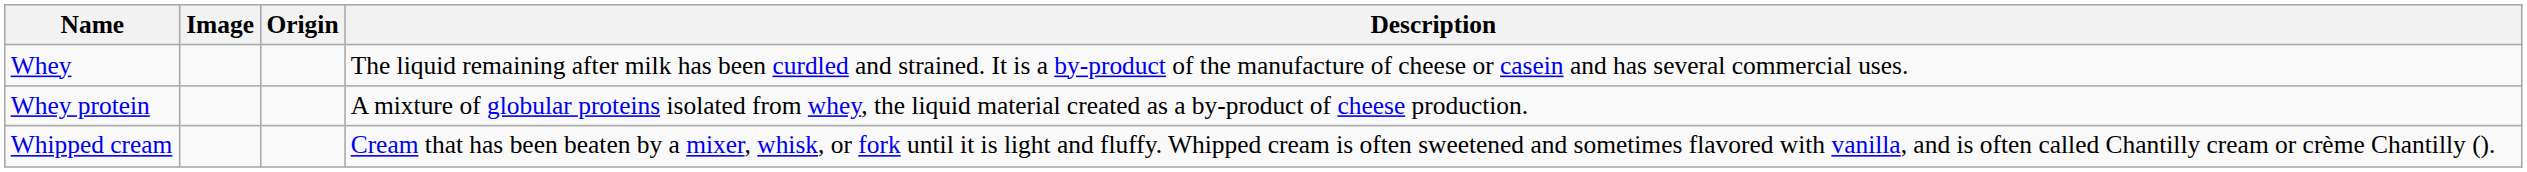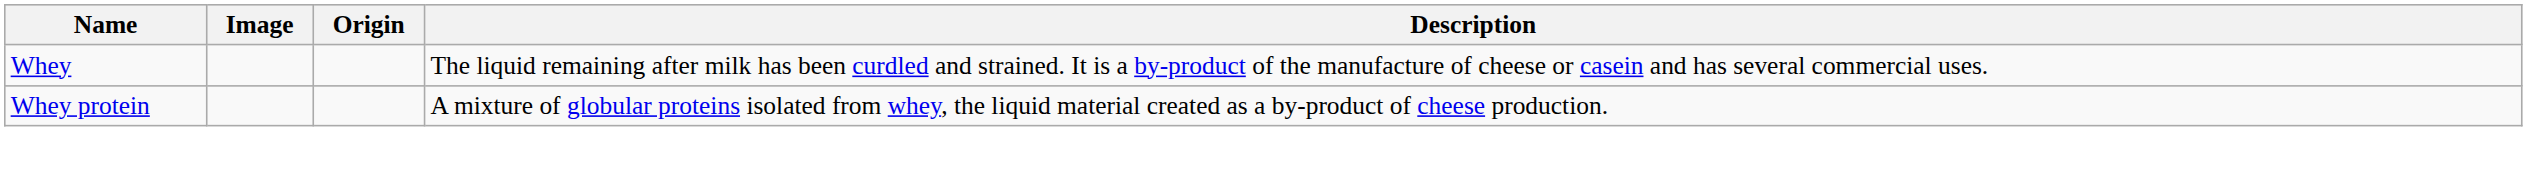 <table class="wikitable sortable" style="width:100%;">
 <tr>
 <th>Name</th>
 <th class="unsortable">Image</th>
 <th>Origin</th>
 <th>Description</th>
 </tr>
 <tr>
 <td><a href='#'>Whey</a></td>
 <td></td>
 <td></td>
 <td>The liquid remaining after milk has been <a href='#'>curdled</a> and strained. It is a <a href='#'>by-product</a> of the manufacture of cheese or <a href='#'>casein</a> and has several commercial uses.</td>
 </tr>
 <tr>
 <td><a href='#'>Whey protein</a></td>
 <td></td>
 <td></td>
 <td>A mixture of <a href='#'>globular proteins</a> isolated from <a href='#'>whey</a>, the liquid  material created as a by-product of <a href='#'>cheese</a> production.</td>
 </tr>
-<tr>
-<td><a href='#'>Whipped cream</a></td>
-<td></td>
-<td></td>
-<td><a href='#'>Cream</a> that has been beaten by a <a href='#'>mixer</a>, <a href='#'>whisk</a>, or <a href='#'>fork</a> until it is light and fluffy. Whipped cream is often sweetened and sometimes flavored with <a href='#'>vanilla</a>, and is often called Chantilly cream or crème Chantilly ().</td>
-</tr>
 </table>
